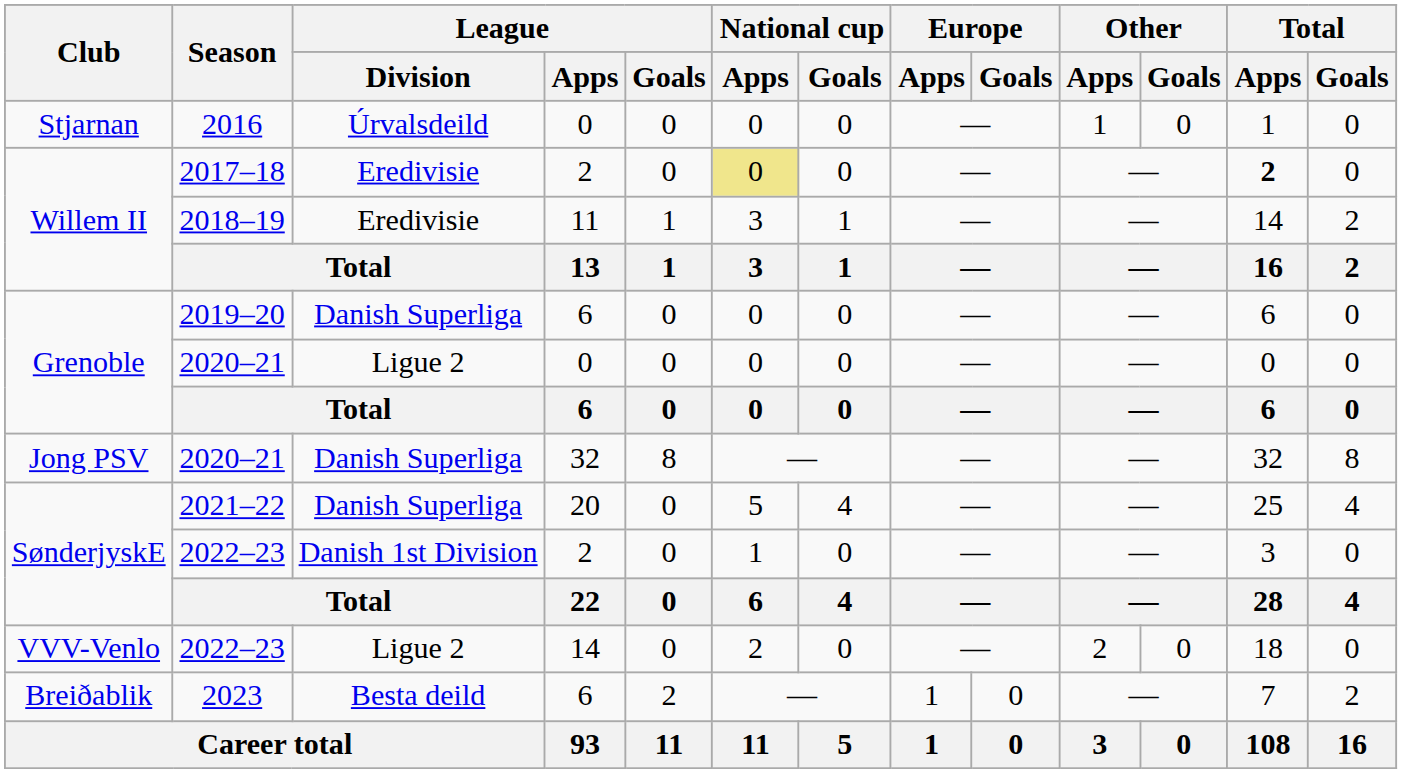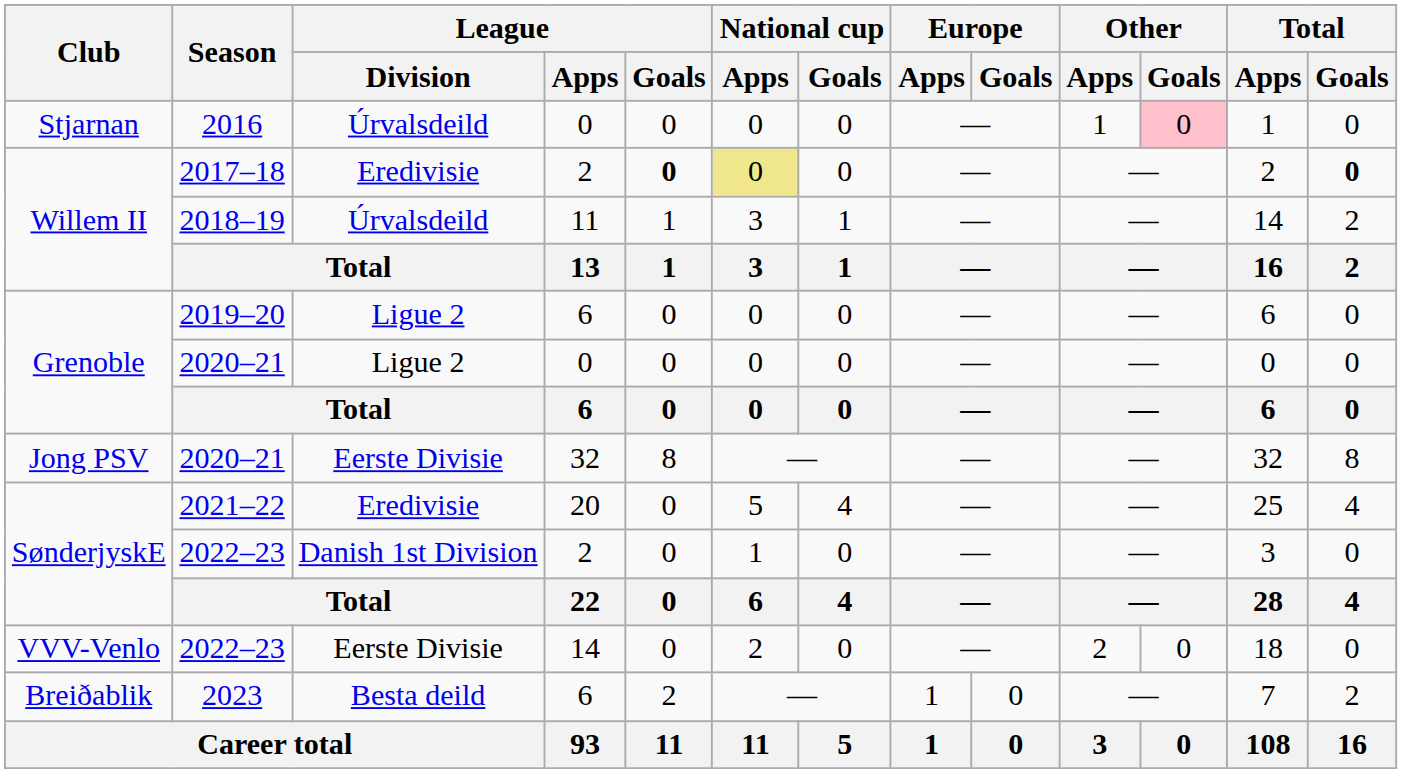 <table class="wikitable" style="text-align:center">
 <tr>
 <th rowspan="2">Club</th>
 <th rowspan="2">Season</th>
 <th colspan="3">League</th>
 <th colspan="2">National cup</th>
 <th colspan="2">Europe</th>
 <th colspan="2">Other</th>
 <th colspan="2">Total</th>
 </tr>
 <tr>
 <th>Division</th>
 <th>Apps</th>
 <th>Goals</th>
 <th>Apps</th>
 <th>Goals</th>
 <th>Apps</th>
 <th>Goals</th>
 <th>Apps</th>
 <th>Goals</th>
 <th>Apps</th>
 <th>Goals</th>
 </tr>
 <tr>
 <td><a href='#'>Stjarnan</a></td>
 <td><a href='#'>2016</a></td>
 <td><a href='#'>Úrvalsdeild</a></td>
 <td>0</td>
 <td>0</td>
 <td>0</td>
 <td>0</td>
 <td colspan="2">—</td>
 <td>1</td>
-<td>0</td>
+<td style="background: pink;">0</td>
 <td>1</td>
 <td>0</td>
 </tr>
 <tr>
 <td rowspan="3"><a href='#'>Willem II</a></td>
 <td><a href='#'>2017–18</a></td>
 <td><a href='#'>Eredivisie</a></td>
 <td>2</td>
-<td>0</td>
+<td><strong>0</strong></td>
 <td style="background: khaki;">0</td>
 <td>0</td>
 <td colspan="2">—</td>
 <td colspan="2">—</td>
-<td><strong>2</strong></td>
-<td>0</td>
+<td>2</td>
+<td><strong>0</strong></td>
 </tr>
 <tr>
 <td><a href='#'>2018–19</a></td>
-<td>Eredivisie</td>
+<td><a href='#'>Úrvalsdeild</a></td>
 <td>11</td>
 <td>1</td>
 <td>3</td>
 <td>1</td>
 <td colspan="2">—</td>
 <td colspan="2">—</td>
 <td>14</td>
 <td>2</td>
 </tr>
 <tr>
 <th colspan="2">Total</th>
 <th>13</th>
 <th>1</th>
 <th>3</th>
 <th>1</th>
 <th colspan="2">—</th>
 <th colspan="2">—</th>
 <th>16</th>
 <th>2</th>
 </tr>
 <tr>
 <td rowspan="3"><a href='#'>Grenoble</a></td>
 <td><a href='#'>2019–20</a></td>
-<td><a href='#'>Danish Superliga</a></td>
+<td><a href='#'>Ligue 2</a></td>
 <td>6</td>
 <td>0</td>
 <td>0</td>
 <td>0</td>
 <td colspan="2">—</td>
 <td colspan="2">—</td>
 <td>6</td>
 <td>0</td>
 </tr>
 <tr>
 <td><a href='#'>2020–21</a></td>
 <td>Ligue 2</td>
 <td>0</td>
 <td>0</td>
 <td>0</td>
 <td>0</td>
 <td colspan="2">—</td>
 <td colspan="2">—</td>
 <td>0</td>
 <td>0</td>
 </tr>
 <tr>
 <th colspan="2">Total</th>
 <th>6</th>
 <th>0</th>
 <th>0</th>
 <th>0</th>
 <th colspan="2">—</th>
 <th colspan="2">—</th>
 <th>6</th>
 <th>0</th>
 </tr>
 <tr>
 <td><a href='#'>Jong PSV</a></td>
 <td><a href='#'>2020–21</a></td>
-<td><a href='#'>Danish Superliga</a></td>
+<td><a href='#'>Eerste Divisie</a></td>
 <td>32</td>
 <td>8</td>
 <td colspan="2">—</td>
 <td colspan="2">—</td>
 <td colspan="2">—</td>
 <td>32</td>
 <td>8</td>
 </tr>
 <tr>
 <td rowspan="3"><a href='#'>SønderjyskE</a></td>
 <td><a href='#'>2021–22</a></td>
-<td><a href='#'>Danish Superliga</a></td>
+<td><a href='#'>Eredivisie</a></td>
 <td>20</td>
 <td>0</td>
 <td>5</td>
 <td>4</td>
 <td colspan="2">—</td>
 <td colspan="2">—</td>
 <td>25</td>
 <td>4</td>
 </tr>
 <tr>
 <td><a href='#'>2022–23</a></td>
 <td><a href='#'>Danish 1st Division</a></td>
 <td>2</td>
 <td>0</td>
 <td>1</td>
 <td>0</td>
 <td colspan="2">—</td>
 <td colspan="2">—</td>
 <td>3</td>
 <td>0</td>
 </tr>
 <tr>
 <th colspan="2">Total</th>
 <th>22</th>
 <th>0</th>
 <th>6</th>
 <th>4</th>
 <th colspan="2">—</th>
 <th colspan="2">—</th>
 <th>28</th>
 <th>4</th>
 </tr>
 <tr>
 <td><a href='#'>VVV-Venlo</a></td>
 <td><a href='#'>2022–23</a></td>
-<td>Ligue 2</td>
+<td>Eerste Divisie</td>
 <td>14</td>
 <td>0</td>
 <td>2</td>
 <td>0</td>
 <td colspan="2">—</td>
 <td>2</td>
 <td>0</td>
 <td>18</td>
 <td>0</td>
 </tr>
 <tr>
 <td><a href='#'>Breiðablik</a></td>
 <td><a href='#'>2023</a></td>
 <td><a href='#'>Besta deild</a></td>
 <td>6</td>
 <td>2</td>
 <td colspan="2">—</td>
 <td>1</td>
 <td>0</td>
 <td colspan="2">—</td>
 <td>7</td>
 <td>2</td>
 </tr>
 <tr>
 <th colspan="3">Career total</th>
 <th>93</th>
 <th>11</th>
 <th>11</th>
 <th>5</th>
 <th>1</th>
 <th>0</th>
 <th>3</th>
 <th>0</th>
 <th>108</th>
 <th>16</th>
 </tr>
 </table>
